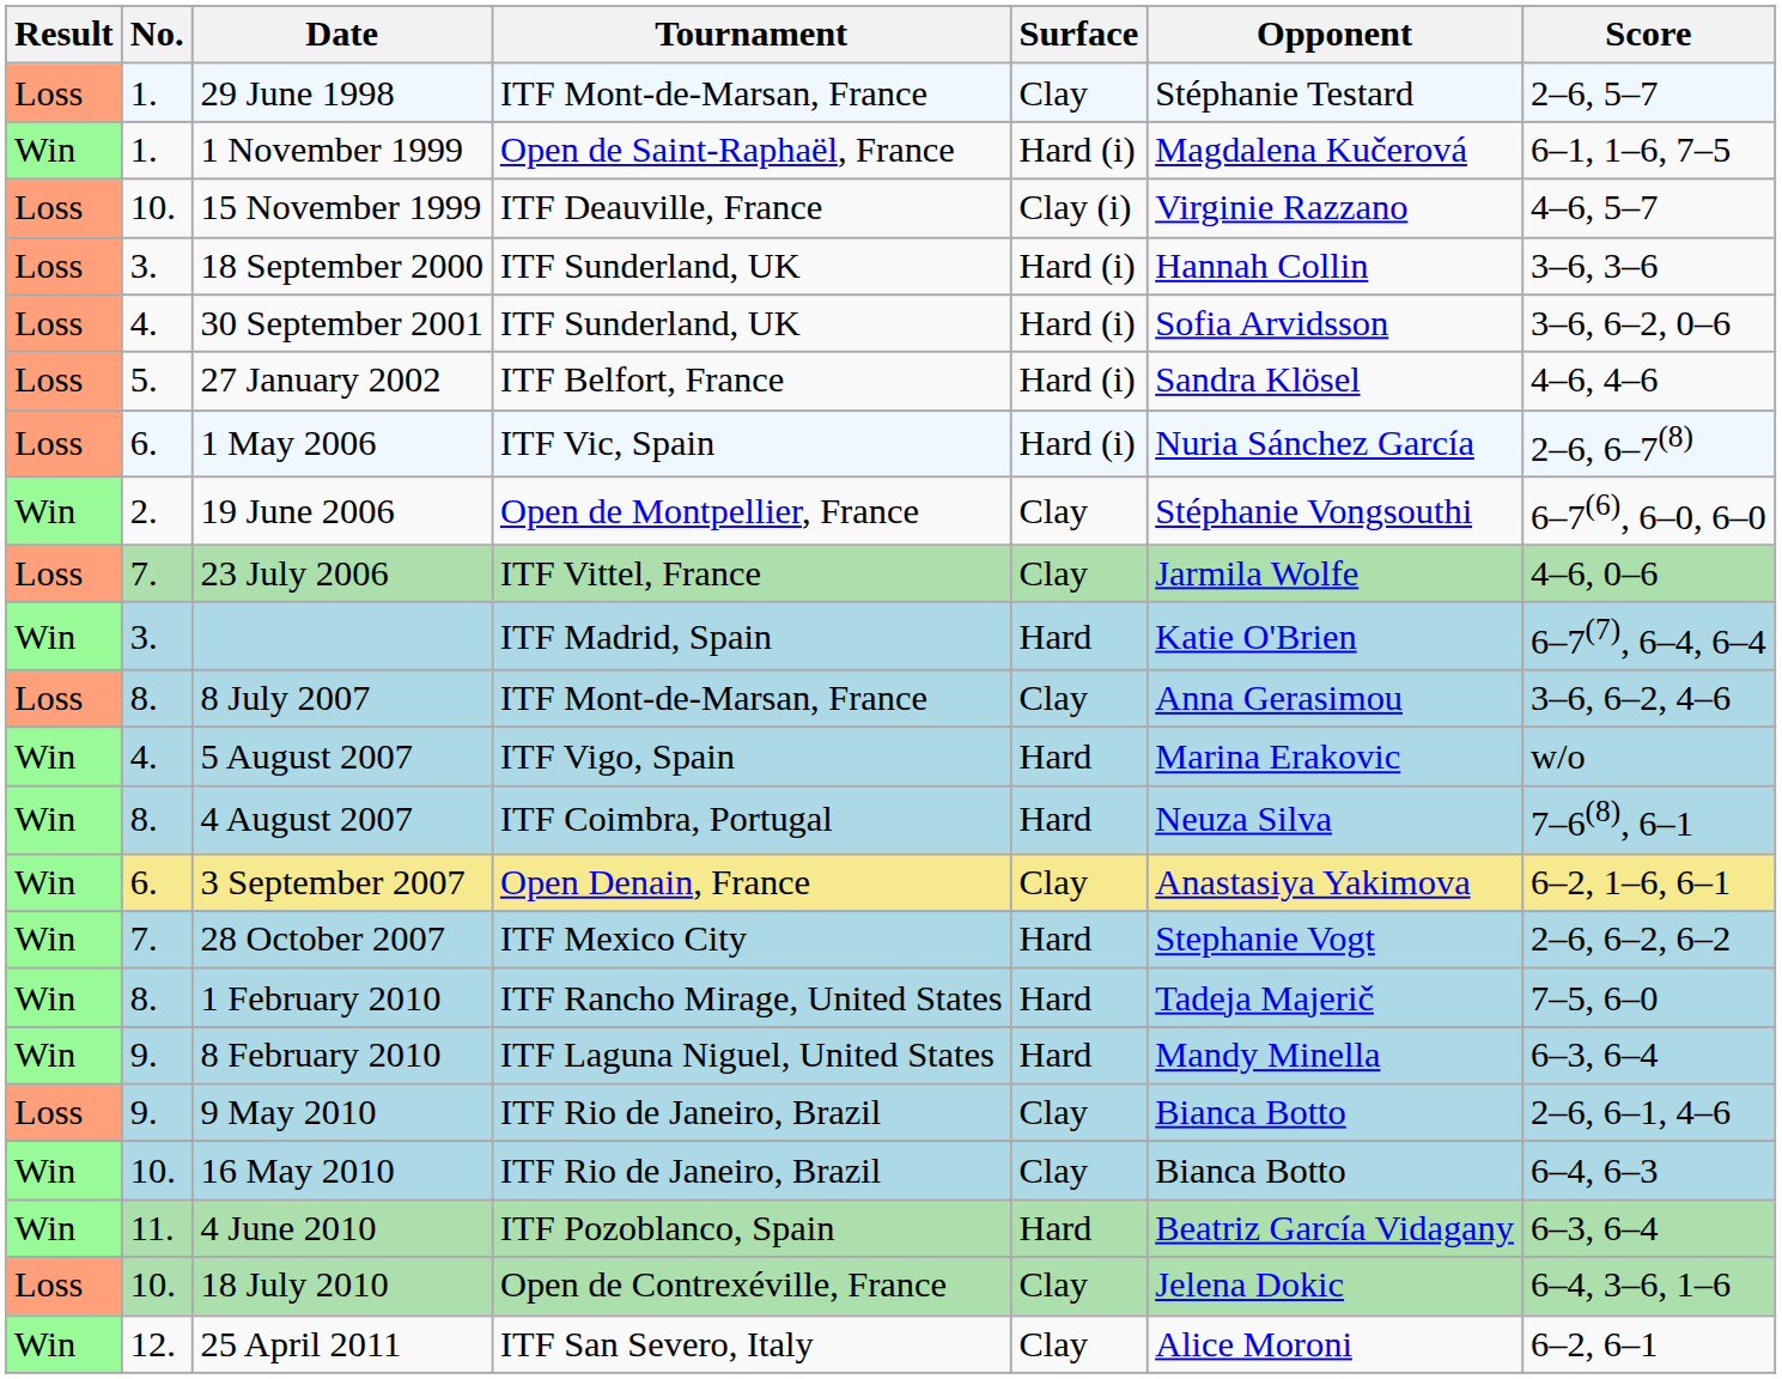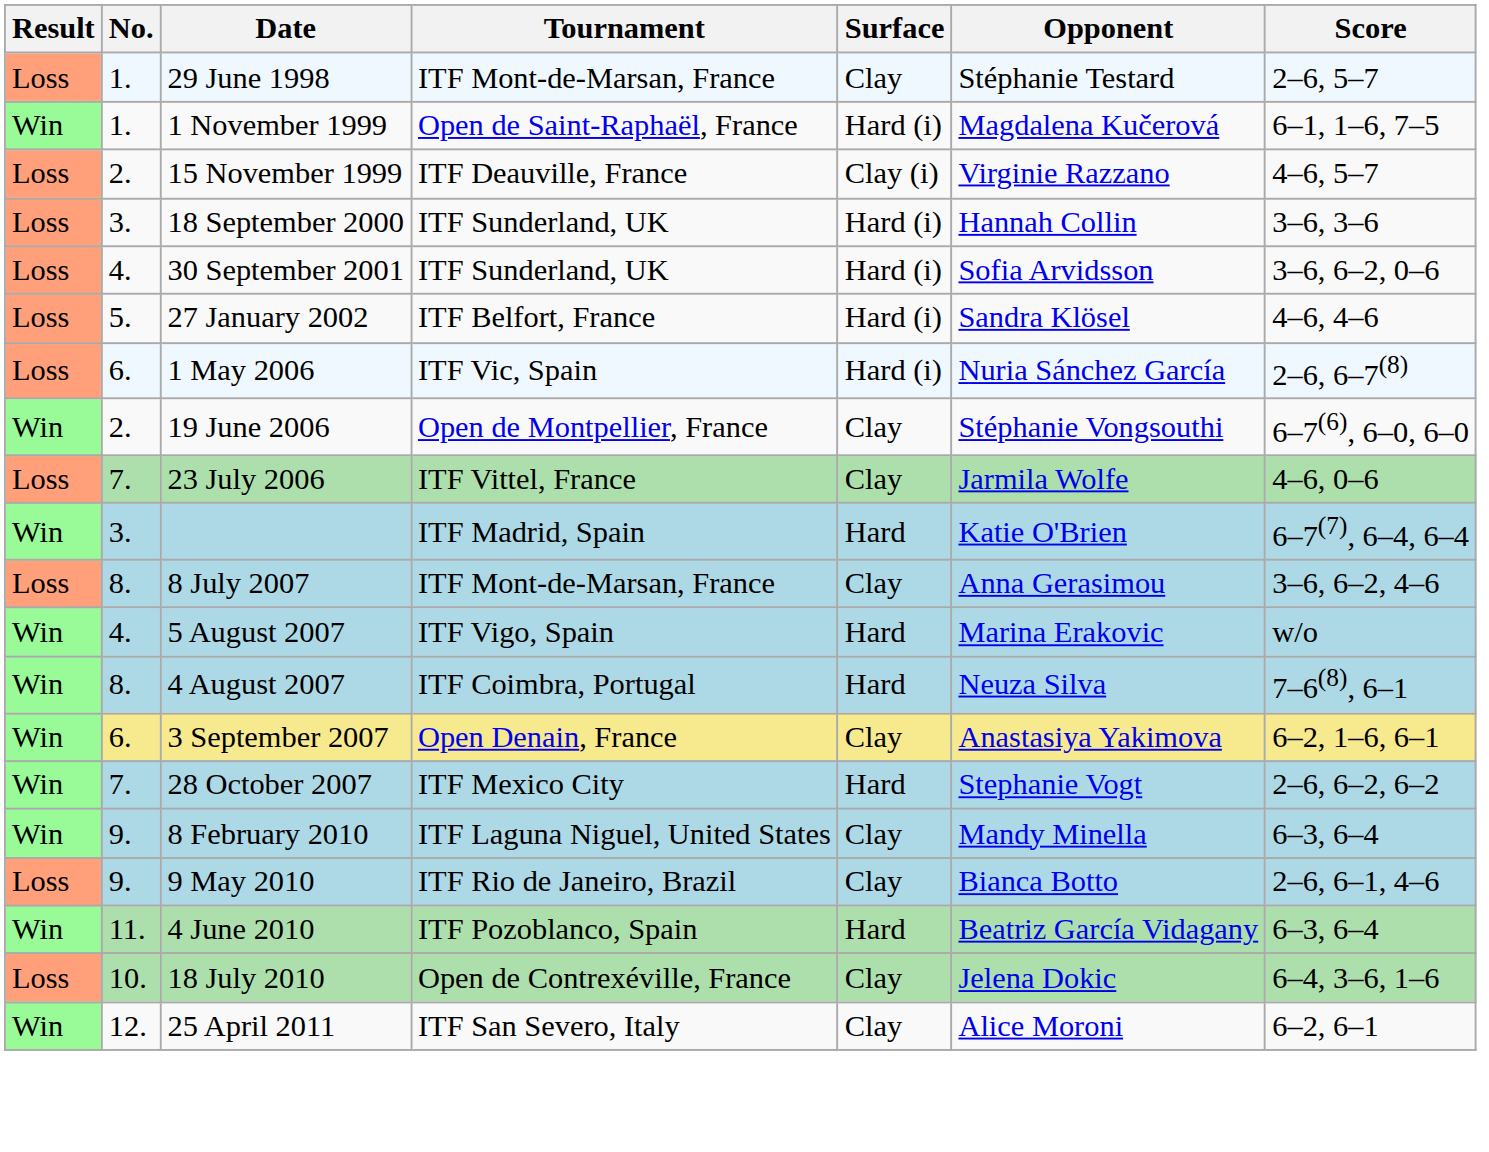 <table class="sortable wikitable">
 <tr>
 <th>Result</th>
 <th>No.</th>
 <th>Date</th>
 <th>Tournament</th>
 <th>Surface</th>
 <th>Opponent</th>
 <th class="unsortable">Score</th>
 </tr>
 <tr style="background:#f0f8ff;">
 <td bgcolor=FFA07A>Loss</td>
 <td>1.</td>
 <td>29 June 1998</td>
 <td>ITF Mont-de-Marsan, France</td>
 <td>Clay</td>
 <td> Stéphanie Testard</td>
 <td>2–6, 5–7</td>
 </tr>
 <tr>
 <td style="background:#98fb98;">Win</td>
 <td>1.</td>
 <td>1 November 1999</td>
 <td><a href='#'>Open de Saint-Raphaël</a>, France</td>
 <td>Hard (i)</td>
 <td> <a href='#'>Magdalena Kučerová</a></td>
 <td>6–1, 1–6, 7–5</td>
 </tr>
 <tr>
 <td bgcolor=FFA07A>Loss</td>
-<td>10.</td>
+<td>2.</td>
 <td>15 November 1999</td>
 <td>ITF Deauville, France</td>
 <td>Clay (i)</td>
 <td> <a href='#'>Virginie Razzano</a></td>
 <td>4–6, 5–7</td>
 </tr>
 <tr>
 <td bgcolor=FFA07A>Loss</td>
 <td>3.</td>
 <td>18 September 2000</td>
 <td>ITF Sunderland, UK</td>
 <td>Hard (i)</td>
 <td> <a href='#'>Hannah Collin</a></td>
 <td>3–6, 3–6</td>
 </tr>
 <tr>
 <td bgcolor=FFA07A>Loss</td>
 <td>4.</td>
 <td>30 September 2001</td>
 <td>ITF Sunderland, UK</td>
 <td>Hard (i)</td>
 <td> <a href='#'>Sofia Arvidsson</a></td>
 <td>3–6, 6–2, 0–6</td>
 </tr>
 <tr>
 <td bgcolor=FFA07A>Loss</td>
 <td>5.</td>
 <td>27 January 2002</td>
 <td>ITF Belfort, France</td>
 <td>Hard (i)</td>
 <td> <a href='#'>Sandra Klösel</a></td>
 <td>4–6, 4–6</td>
 </tr>
 <tr style="background:#f0f8ff;">
 <td bgcolor=FFA07A>Loss</td>
 <td>6.</td>
 <td>1 May 2006</td>
 <td>ITF Vic, Spain</td>
 <td>Hard (i)</td>
 <td> <a href='#'>Nuria Sánchez García</a></td>
 <td>2–6, 6–7<sup>(8)</sup></td>
 </tr>
 <tr>
 <td style="background:#98fb98;">Win</td>
 <td>2.</td>
 <td>19 June 2006</td>
 <td><a href='#'>Open de Montpellier</a>, France</td>
 <td>Clay</td>
 <td> <a href='#'>Stéphanie Vongsouthi</a></td>
 <td>6–7<sup>(6)</sup>, 6–0, 6–0</td>
 </tr>
 <tr style="background:#addfad;">
 <td bgcolor=FFA07A>Loss</td>
 <td>7.</td>
 <td>23 July 2006</td>
 <td>ITF Vittel, France</td>
 <td>Clay</td>
 <td> <a href='#'>Jarmila Wolfe</a></td>
 <td>4–6, 0–6</td>
 </tr>
 <tr style="background:lightblue;">
 <td style="background:#98fb98;">Win</td>
 <td>3.</td>
 <td></td>
 <td>ITF Madrid, Spain</td>
 <td>Hard</td>
 <td> <a href='#'>Katie O'Brien</a></td>
 <td>6–7<sup>(7)</sup>, 6–4, 6–4</td>
 </tr>
 <tr style="background:lightblue;">
 <td bgcolor=FFA07A>Loss</td>
 <td>8.</td>
 <td>8 July 2007</td>
 <td>ITF Mont-de-Marsan, France</td>
 <td>Clay</td>
 <td> <a href='#'>Anna Gerasimou</a></td>
 <td>3–6, 6–2, 4–6</td>
 </tr>
 <tr style="background:lightblue;">
 <td style="background:#98fb98;">Win</td>
 <td>4.</td>
 <td>5 August 2007</td>
 <td>ITF Vigo, Spain</td>
 <td>Hard</td>
 <td> <a href='#'>Marina Erakovic</a></td>
 <td>w/o</td>
 </tr>
 <tr style="background:lightblue;">
 <td style="background:#98fb98;">Win</td>
 <td>8.</td>
 <td>4 August 2007</td>
 <td>ITF Coimbra, Portugal</td>
 <td>Hard</td>
 <td> <a href='#'>Neuza Silva</a></td>
 <td>7–6<sup>(8)</sup>, 6–1</td>
 </tr>
 <tr style="background:#f7e98e;">
 <td style="background:#98fb98;">Win</td>
 <td>6.</td>
 <td>3 September 2007</td>
 <td><a href='#'>Open Denain</a>, France</td>
 <td>Clay</td>
 <td> <a href='#'>Anastasiya Yakimova</a></td>
 <td>6–2, 1–6, 6–1</td>
 </tr>
 <tr style="background:lightblue;">
 <td style="background:#98fb98;">Win</td>
 <td>7.</td>
 <td>28 October 2007</td>
 <td>ITF Mexico City</td>
 <td>Hard</td>
 <td> <a href='#'>Stephanie Vogt</a></td>
 <td>2–6, 6–2, 6–2</td>
 </tr>
 <tr style="background:lightblue;">
 <td style="background:#98fb98;">Win</td>
-<td>8.</td>
-<td>1 February 2010</td>
-<td>ITF Rancho Mirage, United States</td>
-<td>Hard</td>
-<td> <a href='#'>Tadeja Majerič</a></td>
-<td>7–5, 6–0</td>
-</tr>
-<tr style="background:lightblue;">
-<td style="background:#98fb98;">Win</td>
 <td>9.</td>
 <td>8 February 2010</td>
 <td>ITF Laguna Niguel, United States</td>
-<td>Hard</td>
+<td>Clay</td>
 <td> <a href='#'>Mandy Minella</a></td>
 <td>6–3, 6–4</td>
 </tr>
 <tr style="background:lightblue;">
 <td bgcolor="FFA07A">Loss</td>
 <td>9.</td>
 <td>9 May 2010</td>
 <td>ITF Rio de Janeiro, Brazil</td>
 <td>Clay</td>
 <td> <a href='#'>Bianca Botto</a></td>
 <td>2–6, 6–1, 4–6</td>
-</tr>
-<tr style="background:lightblue;">
-<td bgcolor="98FB98">Win</td>
-<td>10.</td>
-<td>16 May 2010</td>
-<td>ITF Rio de Janeiro, Brazil</td>
-<td>Clay</td>
-<td> Bianca Botto</td>
-<td>6–4, 6–3</td>
 </tr>
 <tr style="background:#addfad;">
 <td bgcolor="98FB98">Win</td>
 <td>11.</td>
 <td>4 June 2010</td>
 <td>ITF Pozoblanco, Spain</td>
 <td>Hard</td>
 <td> <a href='#'>Beatriz García Vidagany</a></td>
 <td>6–3, 6–4</td>
 </tr>
 <tr style="background:#addfad;">
 <td bgcolor="FFA07A">Loss</td>
 <td>10.</td>
 <td>18 July 2010</td>
 <td>Open de Contrexéville, France</td>
 <td>Clay</td>
 <td> <a href='#'>Jelena Dokic</a></td>
 <td>6–4, 3–6, 1–6</td>
 </tr>
 <tr>
 <td bgcolor="98FB98">Win</td>
 <td>12.</td>
 <td>25 April 2011</td>
 <td>ITF San Severo, Italy</td>
 <td>Clay</td>
 <td> <a href='#'>Alice Moroni</a></td>
 <td>6–2, 6–1</td>
 </tr>
 </table>
